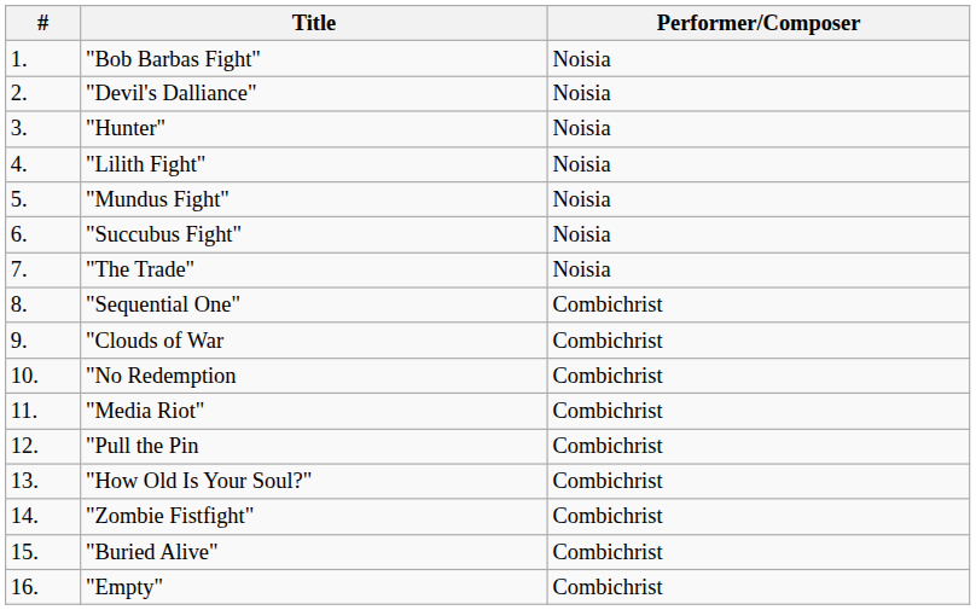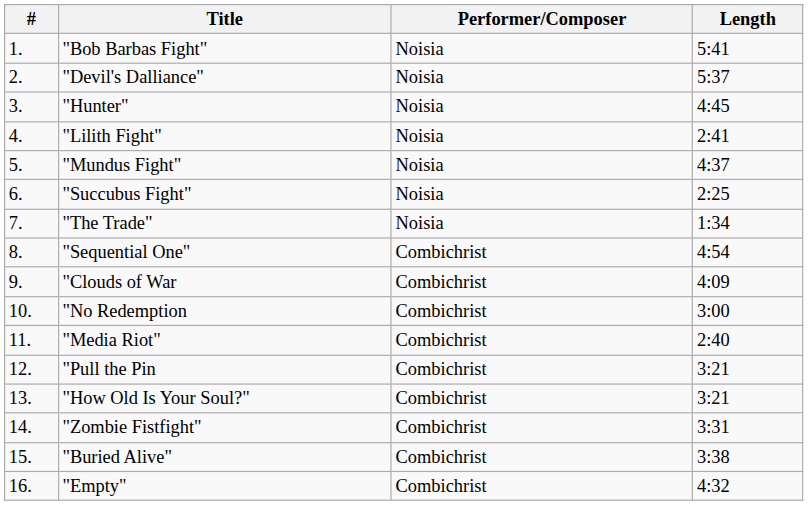 <table class="wikitable" style="width:55%; margin-right:-1em;">
 <tr>
 <th>#</th>
 <th>Title</th>
 <th>Performer/Composer</th>
+<th>Length</th>
 </tr>
 <tr>
 <td>1.</td>
 <td>"Bob Barbas Fight"</td>
 <td>Noisia</td>
+<td>5:41</td>
 </tr>
 <tr>
 <td>2.</td>
 <td>"Devil's Dalliance"</td>
 <td>Noisia</td>
+<td>5:37</td>
 </tr>
 <tr>
 <td>3.</td>
 <td>"Hunter"</td>
 <td>Noisia</td>
+<td>4:45</td>
 </tr>
 <tr>
 <td>4.</td>
 <td>"Lilith Fight"</td>
 <td>Noisia</td>
+<td>2:41</td>
 </tr>
 <tr>
 <td>5.</td>
 <td>"Mundus Fight"</td>
 <td>Noisia</td>
+<td>4:37</td>
 </tr>
 <tr>
 <td>6.</td>
 <td>"Succubus Fight"</td>
 <td>Noisia</td>
+<td>2:25</td>
 </tr>
 <tr>
 <td>7.</td>
 <td>"The Trade"</td>
 <td>Noisia</td>
+<td>1:34</td>
 </tr>
 <tr>
 <td>8.</td>
 <td>"Sequential One"</td>
 <td>Combichrist</td>
+<td>4:54</td>
 </tr>
 <tr>
 <td>9.</td>
 <td>"Clouds of War</td>
 <td>Combichrist</td>
+<td>4:09</td>
 </tr>
 <tr>
 <td>10.</td>
 <td>"No Redemption</td>
 <td>Combichrist</td>
+<td>3:00</td>
 </tr>
 <tr>
 <td>11.</td>
 <td>"Media Riot"</td>
 <td>Combichrist</td>
+<td>2:40</td>
 </tr>
 <tr>
 <td>12.</td>
 <td>"Pull the Pin</td>
 <td>Combichrist</td>
+<td>3:21</td>
 </tr>
 <tr>
 <td>13.</td>
 <td>"How Old Is Your Soul?"</td>
 <td>Combichrist</td>
+<td>3:21</td>
 </tr>
 <tr>
 <td>14.</td>
 <td>"Zombie Fistfight"</td>
 <td>Combichrist</td>
+<td>3:31</td>
 </tr>
 <tr>
 <td>15.</td>
 <td>"Buried Alive"</td>
 <td>Combichrist</td>
+<td>3:38</td>
 </tr>
 <tr>
 <td>16.</td>
 <td>"Empty"</td>
 <td>Combichrist</td>
+<td>4:32</td>
 </tr>
 </table>
